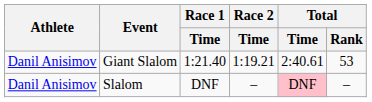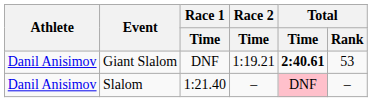 <table class="wikitable" style="font-size:90%">
 <tr>
 <th rowspan="2">Athlete</th>
 <th rowspan="2">Event</th>
 <th>Race 1</th>
 <th>Race 2</th>
 <th colspan="2">Total</th>
 </tr>
 <tr>
 <th>Time</th>
 <th>Time</th>
 <th>Time</th>
 <th>Rank</th>
 </tr>
 <tr>
 <td><a href='#'>Danil Anisimov</a></td>
 <td>Giant Slalom</td>
-<td align="center">1:21.40</td>
+<td align="center">DNF</td>
 <td align="center">1:19.21</td>
-<td align="center">2:40.61</td>
+<td align="center"><strong>2:40.61</strong></td>
 <td align="center">53</td>
 </tr>
 <tr>
 <td><a href='#'>Danil Anisimov</a></td>
 <td>Slalom</td>
-<td align="center">DNF</td>
+<td align="center">1:21.40</td>
 <td align="center">–</td>
 <td align="center" style="background: pink;">DNF</td>
 <td align="center">–</td>
 </tr>
 </table>
